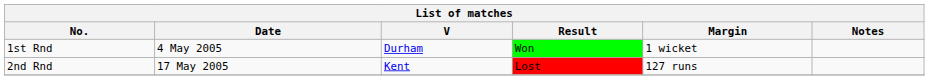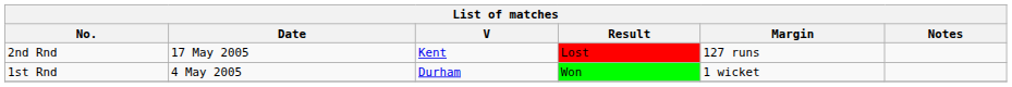 <table class="wikitable" width="70%">
 <tr>
 <th colspan=6>List of matches</th>
 </tr>
 <tr>
 <th>No.</th>
 <th>Date</th>
 <th>V</th>
 <th>Result</th>
 <th>Margin</th>
 <th>Notes</th>
 </tr>
 <tr>
+<td>2nd Rnd</td>
+<td>17 May 2005</td>
+<td><a href='#'>Kent</a> <br> </td>
+<td bgcolor="#FF0000">Lost</td>
+<td>127 runs</td>
+<td></td>
+</tr>
+<tr>
 <td>1st Rnd</td>
 <td>4 May 2005</td>
 <td><a href='#'>Durham</a>  <br> </td>
 <td bgcolor="#00FF00">Won</td>
 <td>1 wicket</td>
 <td></td>
 </tr>
 <tr>
-<td>2nd Rnd</td>
-<td>17 May 2005</td>
-<td><a href='#'>Kent</a> <br> </td>
-<td bgcolor="#FF0000">Lost</td>
-<td>127 runs</td>
-<td></td>
-</tr>
-<tr>
 </tr>
 </table>
